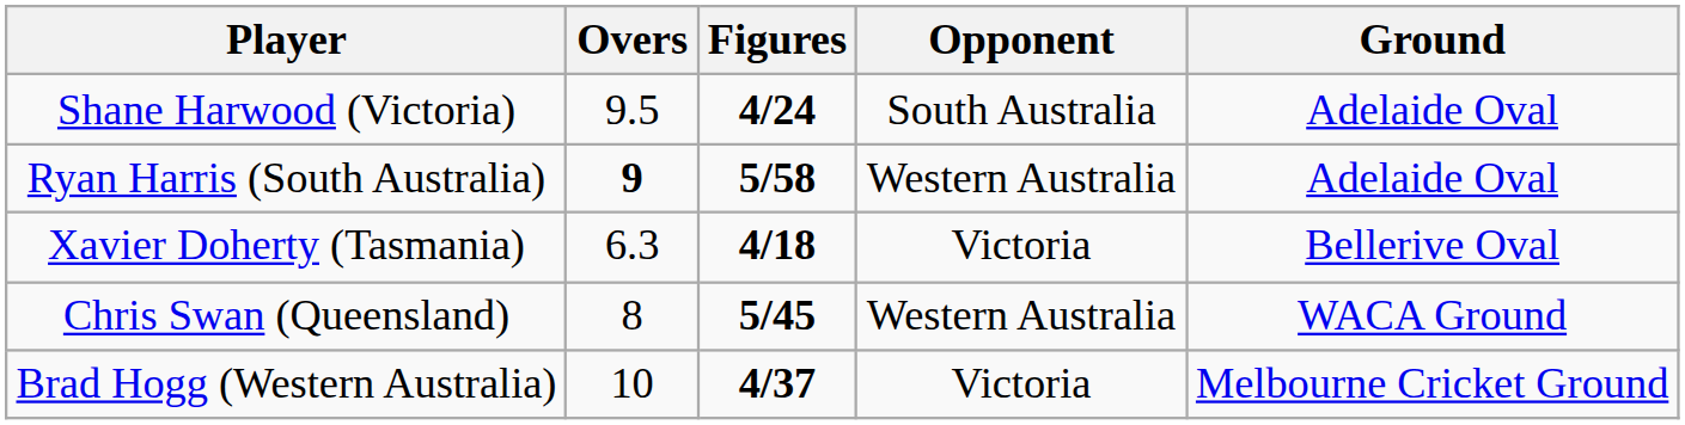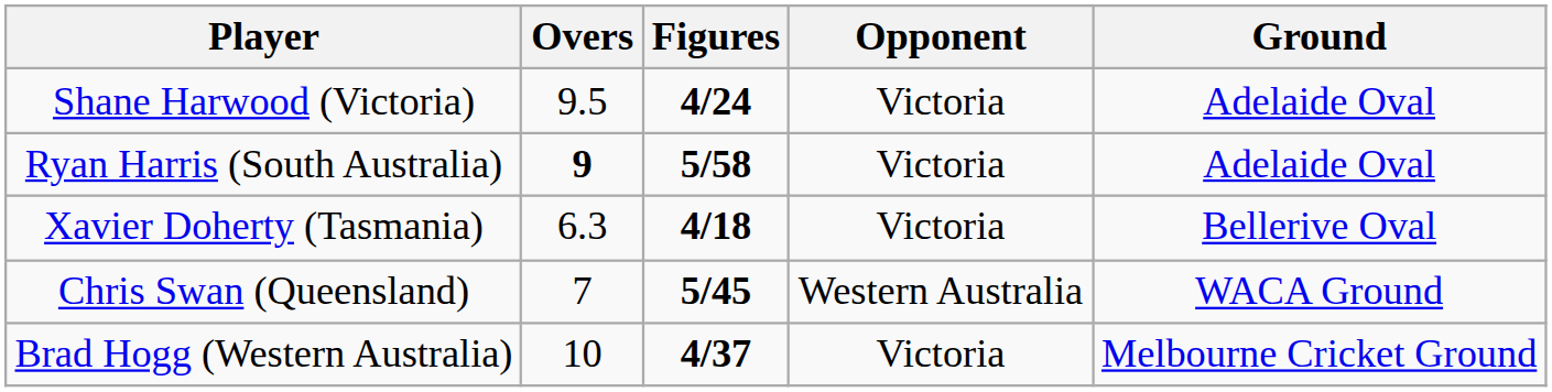 <table class="wikitable">
 <tr>
 <th>Player</th>
 <th>Overs</th>
 <th>Figures</th>
 <th>Opponent</th>
 <th>Ground</th>
 </tr>
 <tr align=center>
 <td><a href='#'>Shane Harwood</a> (Victoria)</td>
 <td>9.5</td>
 <td><strong>4/24</strong></td>
-<td>South Australia</td>
+<td>Victoria</td>
 <td><a href='#'>Adelaide Oval</a></td>
 </tr>
 <tr align=center>
 <td><a href='#'>Ryan Harris</a> (South Australia)</td>
 <td><strong>9</strong></td>
 <td><strong>5/58</strong></td>
-<td>Western Australia</td>
+<td>Victoria</td>
 <td><a href='#'>Adelaide Oval</a></td>
 </tr>
 <tr align=center>
 <td><a href='#'>Xavier Doherty</a> (Tasmania)</td>
 <td>6.3</td>
 <td><strong>4/18</strong></td>
 <td>Victoria</td>
 <td><a href='#'>Bellerive Oval</a></td>
 </tr>
 <tr align=center>
 <td><a href='#'>Chris Swan</a> (Queensland)</td>
-<td>8</td>
+<td>7</td>
 <td><strong>5/45</strong></td>
 <td>Western Australia</td>
 <td><a href='#'>WACA Ground</a></td>
 </tr>
 <tr align=center>
 <td><a href='#'>Brad Hogg</a> (Western Australia)</td>
 <td>10</td>
 <td><strong>4/37</strong></td>
 <td>Victoria</td>
 <td><a href='#'>Melbourne Cricket Ground</a></td>
 </tr>
 </table>
